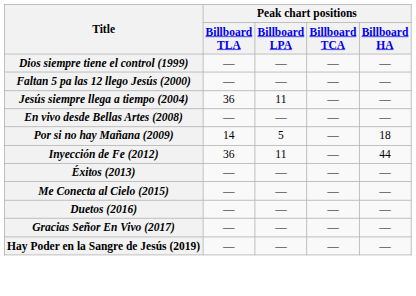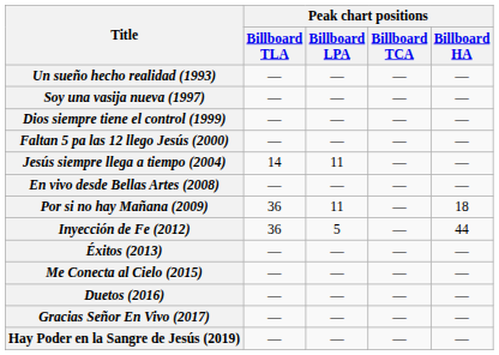 <table class="wikitable plainrowheaders" style="text-align:center;">
 <tr>
 <th rowspan="2" scope="col">Title</th>
 <th colspan="4" scope="col">Peak chart positions</th>
 </tr>
 <tr>
 <th scope="col"><a href='#'>Billboard</a><br><a href='#'>TLA</a></th>
 <th scope="col"><a href='#'>Billboard</a><br><a href='#'>LPA</a></th>
 <th scope="col"><a href='#'>Billboard</a><br><a href='#'>TCA</a></th>
 <th><a href='#'>Billboard</a><br><a href='#'>HA</a></th>
+</tr>
+<tr>
+<th scope="row"><em>Un sueño hecho realidad (1993)</em></th>
+<td>—</td>
+<td>—</td>
+<td>—</td>
+<td>—</td>
+</tr>
+<tr>
+<th scope="row"><em>Soy una vasija nueva (1997)</em></th>
+<td>—</td>
+<td>—</td>
+<td>—</td>
+<td>—</td>
 </tr>
 <tr>
 <th scope="row"><em>Dios siempre tiene el control (1999) </em></th>
 <td>—</td>
 <td>—</td>
 <td>—</td>
 <td>—</td>
 </tr>
 <tr>
 <th scope="row"><em>Faltan 5 pa las 12 llego Jesús (2000) </em></th>
 <td>—</td>
 <td>—</td>
 <td>—</td>
 <td>—</td>
 </tr>
 <tr>
 <th scope="row"><em>Jesús siempre llega a tiempo (2004)</em> </th>
-<td>36</td>
+<td>14</td>
 <td>11</td>
 <td>—</td>
 <td>—</td>
 </tr>
 <tr>
 <th scope="row"><em>En vivo desde Bellas Artes (2008)</em></th>
 <td>—</td>
 <td>—</td>
 <td>—</td>
 <td>—</td>
 </tr>
 <tr>
 <th scope="row"><em>Por si no hay Mañana (2009)</em> </th>
-<td>14</td>
-<td>5</td>
+<td>36</td>
+<td>11</td>
 <td>—</td>
 <td>18</td>
 </tr>
 <tr>
 <th scope="row"><em>Inyección de Fe (2012)</em> </th>
 <td>36</td>
-<td>11</td>
+<td>5</td>
 <td>—</td>
 <td>44</td>
 </tr>
 <tr>
 <th scope="row"><em>Éxitos (2013)</em> </th>
 <td>—</td>
 <td>—</td>
 <td>—</td>
 <td>—</td>
 </tr>
 <tr>
 <th scope="row"><em>Me Conecta al Cielo (2015)</em></th>
 <td>—</td>
 <td>—</td>
 <td>—</td>
 <td>—</td>
 </tr>
 <tr>
 <th scope="row"><em>Duetos (2016)</em></th>
 <td>—</td>
 <td>—</td>
 <td>—</td>
 <td>—</td>
 </tr>
 <tr>
 <th scope="row"><em>Gracias Señor En Vivo (2017)</em></th>
 <td>—</td>
 <td>—</td>
 <td>—</td>
 <td>—</td>
 </tr>
 <tr>
 <th scope="row">Hay Poder en la Sangre de Jesús (2019)</th>
 <td>—</td>
 <td>—</td>
 <td>—</td>
 <td>—</td>
 </tr>
 </table>
